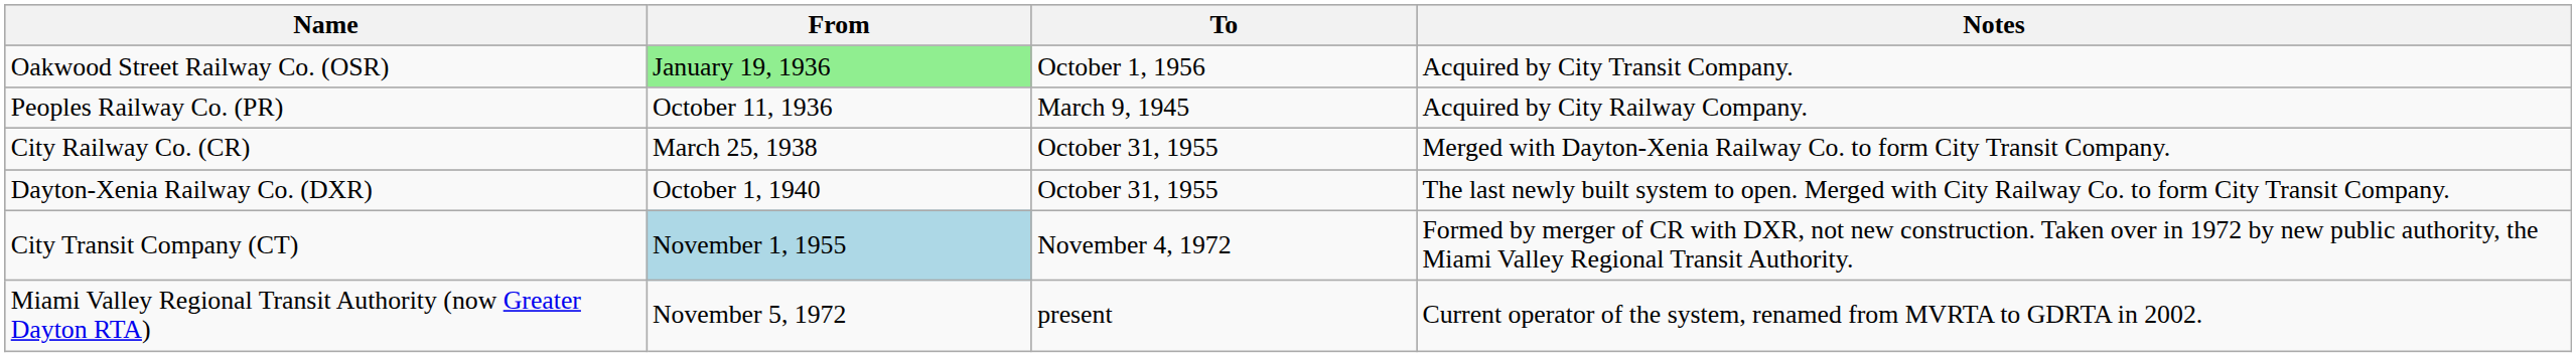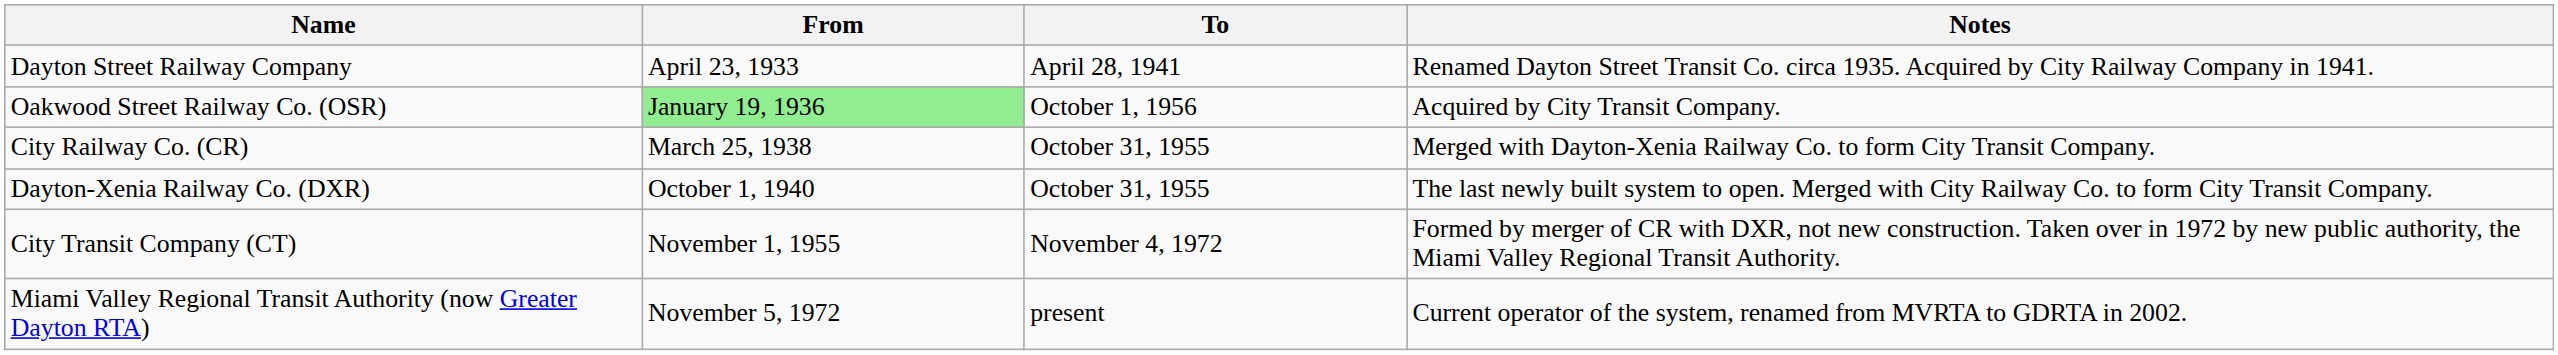 <table class="wikitable" width=100%>
 <tr>
 <th width=25%>Name</th>
 <th width=15%>From</th>
 <th width=15%>To</th>
 <th width=45%>Notes</th>
 </tr>
 <tr>
+<td>Dayton Street Railway Company</td>
+<td>April 23, 1933</td>
+<td>April 28, 1941</td>
+<td>Renamed Dayton Street Transit Co. circa 1935. Acquired by City Railway Company in 1941.</td>
+</tr>
+<tr>
 <td>Oakwood Street Railway Co. (OSR)</td>
 <td style="background: lightgreen;">January 19, 1936</td>
 <td>October 1, 1956</td>
 <td>Acquired by City Transit Company.</td>
-</tr>
-<tr>
-<td>Peoples Railway Co. (PR)</td>
-<td>October 11, 1936</td>
-<td>March 9, 1945</td>
-<td>Acquired by City Railway Company.</td>
 </tr>
 <tr>
 <td>City Railway Co. (CR)</td>
 <td>March 25, 1938</td>
 <td>October 31, 1955</td>
 <td>Merged with Dayton-Xenia Railway Co. to form City Transit Company.</td>
 </tr>
 <tr>
 <td>Dayton-Xenia Railway Co. (DXR)</td>
 <td>October 1, 1940</td>
 <td>October 31, 1955</td>
 <td>The last newly built system to open. Merged with City Railway Co. to form City Transit Company.</td>
 </tr>
 <tr>
 <td>City Transit Company (CT)</td>
-<td style="background: lightblue;">November 1, 1955</td>
+<td>November 1, 1955</td>
 <td>November 4, 1972</td>
 <td>Formed by merger of CR with DXR, not new construction. Taken over in 1972 by new public authority, the Miami Valley Regional Transit Authority.</td>
 </tr>
 <tr>
 <td>Miami Valley Regional Transit Authority (now <a href='#'>Greater Dayton RTA</a>)</td>
 <td>November 5, 1972</td>
 <td>present</td>
 <td>Current operator of the system, renamed from MVRTA to GDRTA in 2002.</td>
 </tr>
 </table>
